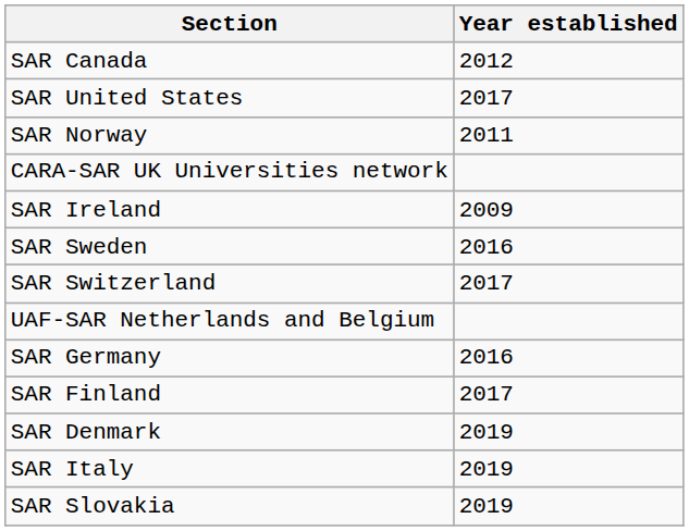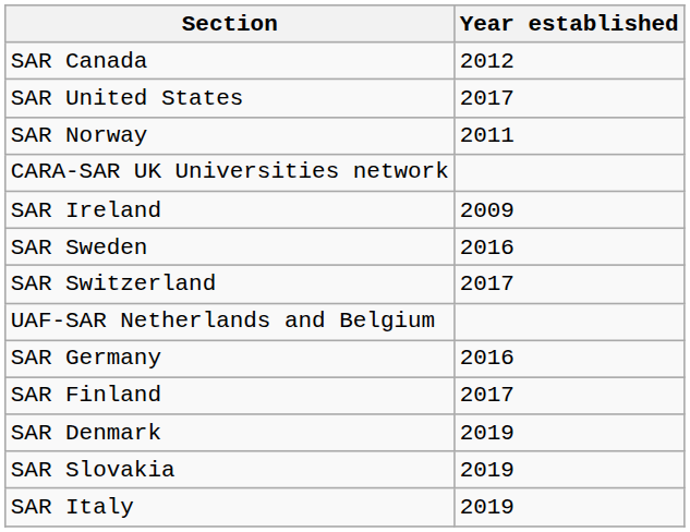 <table class="wikitable sortable">
 <tr>
 <th>Section</th>
 <th>Year established</th>
 </tr>
 <tr>
 <td>SAR Canada</td>
 <td>2012</td>
 </tr>
 <tr>
 <td>SAR United States</td>
 <td>2017</td>
 </tr>
 <tr>
 <td>SAR Norway</td>
 <td>2011</td>
 </tr>
 <tr>
 <td>CARA-SAR UK Universities network</td>
 <td></td>
 </tr>
 <tr>
 <td>SAR Ireland</td>
 <td>2009</td>
 </tr>
 <tr>
 <td>SAR Sweden</td>
 <td>2016</td>
 </tr>
 <tr>
 <td>SAR Switzerland</td>
 <td>2017</td>
 </tr>
 <tr>
 <td>UAF-SAR Netherlands and Belgium</td>
 <td></td>
 </tr>
 <tr>
 <td>SAR Germany</td>
 <td>2016</td>
 </tr>
 <tr>
 <td>SAR Finland</td>
 <td>2017</td>
 </tr>
 <tr>
 <td>SAR Denmark</td>
 <td>2019</td>
 </tr>
 <tr>
+<td>SAR Slovakia</td>
+<td>2019</td>
+</tr>
+<tr>
 <td>SAR Italy</td>
 <td>2019</td>
 </tr>
-<tr>
-<td>SAR Slovakia</td>
-<td>2019</td>
-</tr>
 </table>
